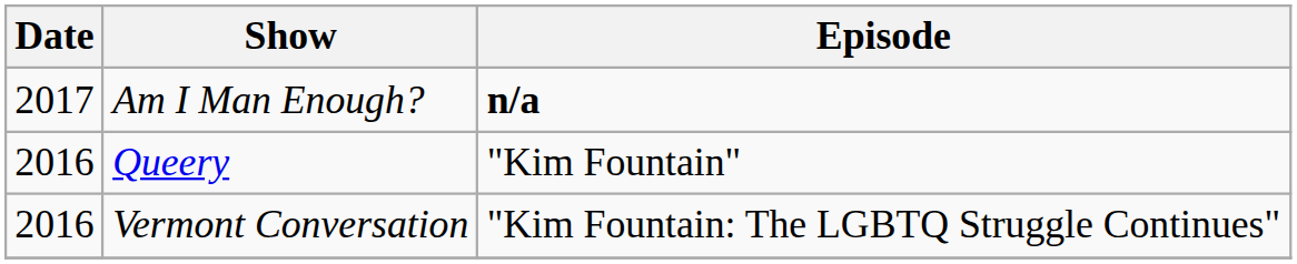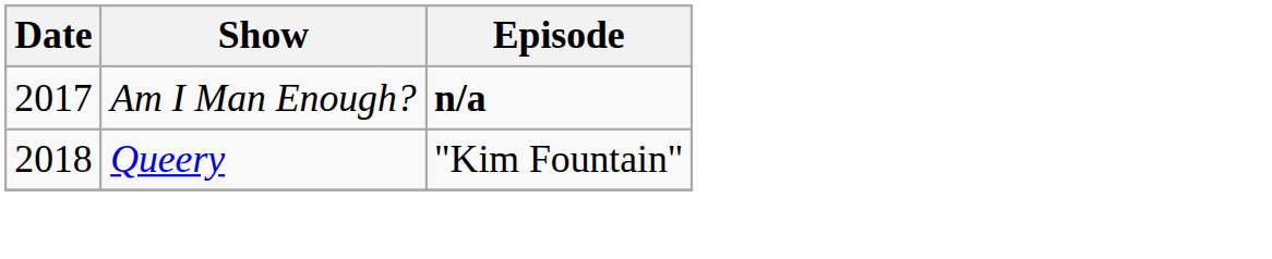 <table class="wikitable">
 <tr>
 <th>Date</th>
 <th>Show</th>
 <th>Episode</th>
 </tr>
 <tr>
 <td>2017</td>
 <td><em>Am I Man Enough?</em></td>
 <td><strong>n/a</strong></td>
 </tr>
 <tr>
-<td>2016</td>
+<td>2018</td>
 <td><em><a href='#'>Queery</a></em></td>
 <td>"Kim Fountain"</td>
 </tr>
 <tr>
-<td>2016</td>
-<td><em>Vermont Conversation</em></td>
-<td>"Kim Fountain: The LGBTQ Struggle Continues"</td>
-</tr>
-<tr>
 </tr>
 </table>
